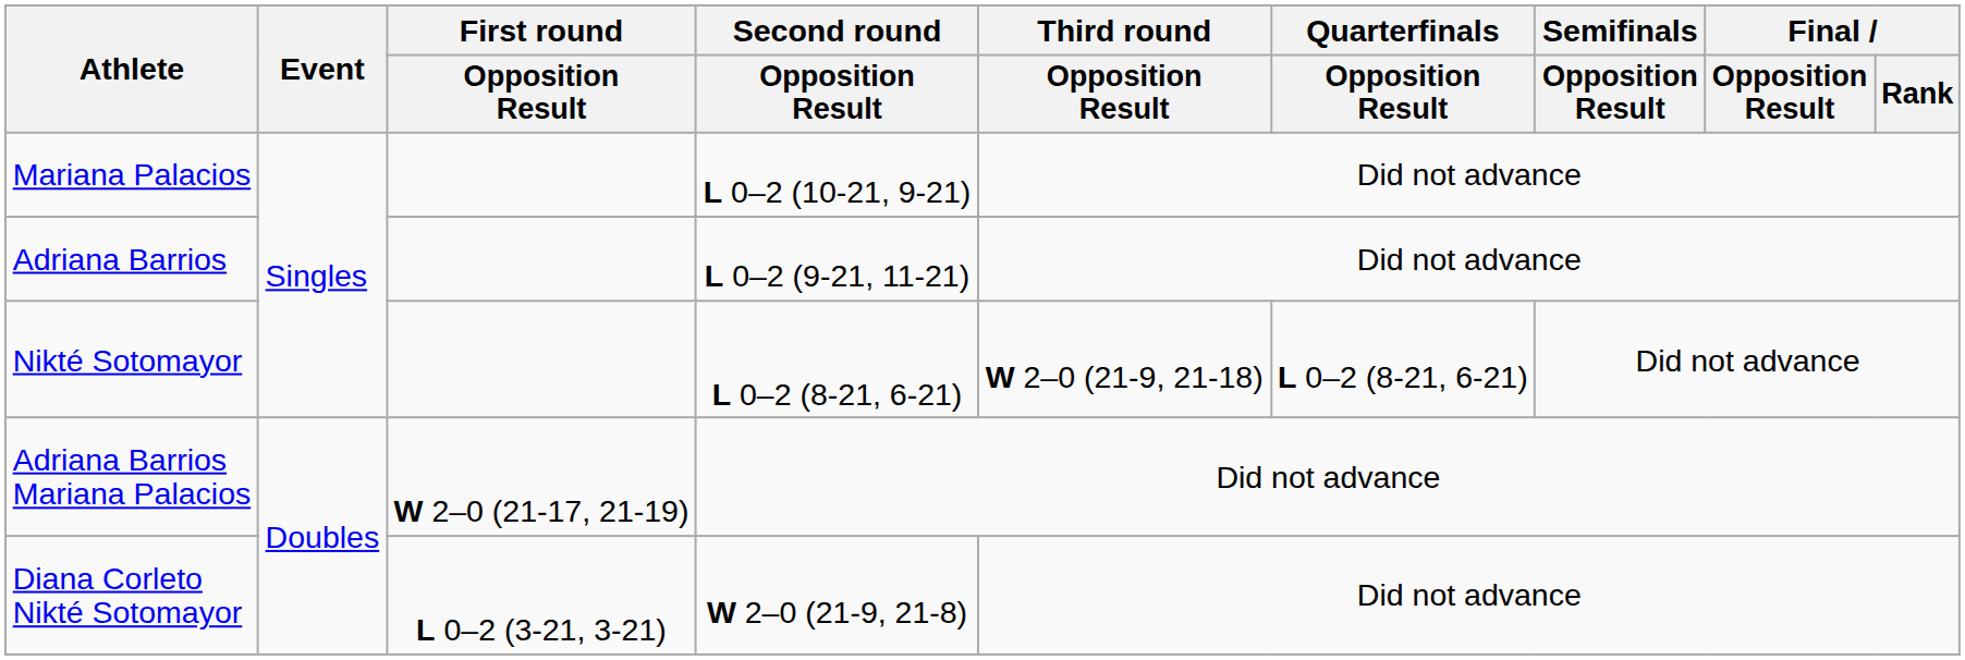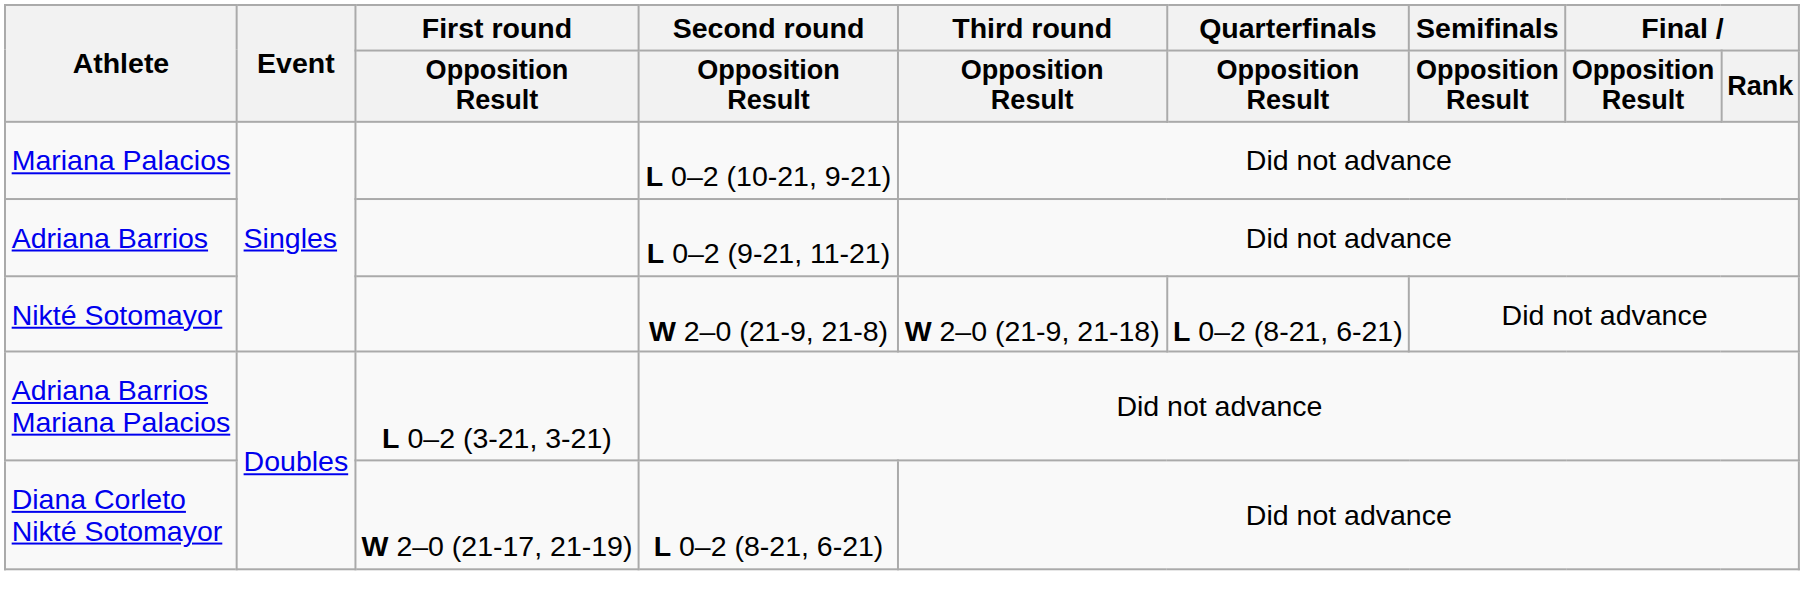 <table class=wikitable style=font-size:90%;text-align:center>
 <tr>
 <th rowspan=2>Athlete</th>
 <th rowspan=2>Event</th>
 <th>First round</th>
 <th>Second round</th>
 <th>Third round</th>
 <th>Quarterfinals</th>
 <th>Semifinals</th>
 <th colspan=2>Final / </th>
 </tr>
 <tr style=font-size:95%>
 <th>Opposition<br>Result</th>
 <th>Opposition<br>Result</th>
 <th>Opposition<br>Result</th>
 <th>Opposition<br>Result</th>
 <th>Opposition<br>Result</th>
 <th>Opposition<br>Result</th>
 <th>Rank</th>
 </tr>
 <tr>
 <td align=left><a href='#'>Mariana Palacios</a></td>
 <td align=left rowspan=3><a href='#'>Singles</a></td>
 <td></td>
 <td><br><strong>L</strong> 0–2 (10-21, 9-21)</td>
 <td colspan="5">Did not advance</td>
 </tr>
 <tr>
 <td align=left><a href='#'>Adriana Barrios</a></td>
 <td></td>
 <td><br><strong>L</strong> 0–2 (9-21, 11-21)</td>
 <td colspan="5">Did not advance</td>
 </tr>
 <tr>
 <td align=left><a href='#'>Nikté Sotomayor</a></td>
 <td></td>
-<td><br><br><strong>L</strong> 0–2 (8-21, 6-21)</td>
+<td><br><strong>W</strong> 2–0 (21-9, 21-8)</td>
 <td><br><strong>W</strong> 2–0 (21-9, 21-18)</td>
 <td><br><strong>L</strong> 0–2 (8-21, 6-21)</td>
 <td colspan="3">Did not advance</td>
 </tr>
 <tr>
 <td align=left><a href='#'>Adriana Barrios</a><br><a href='#'>Mariana Palacios</a></td>
 <td align=left rowspan=2><a href='#'>Doubles</a></td>
-<td><br><br><strong>W</strong> 2–0 (21-17, 21-19)</td>
+<td><br><br><strong>L</strong> 0–2 (3-21, 3-21)</td>
 <td colspan="6">Did not advance</td>
 </tr>
 <tr>
 <td align=left><a href='#'>Diana Corleto</a><br><a href='#'>Nikté Sotomayor</a></td>
-<td><br><br><strong>L</strong> 0–2 (3-21, 3-21)</td>
-<td><br><strong>W</strong> 2–0 (21-9, 21-8)</td>
+<td><br><br><strong>W</strong> 2–0 (21-17, 21-19)</td>
+<td><br><br><strong>L</strong> 0–2 (8-21, 6-21)</td>
 <td colspan="5">Did not advance</td>
 </tr>
 </table>
